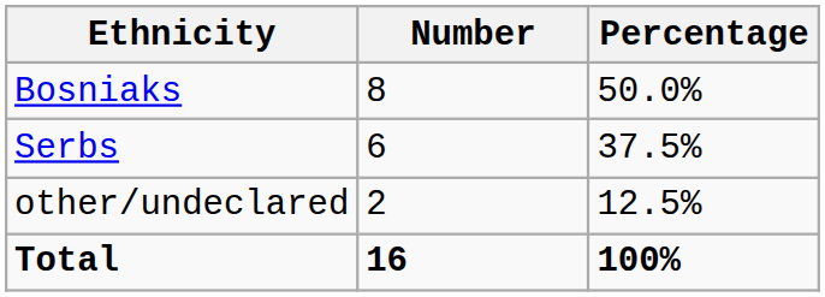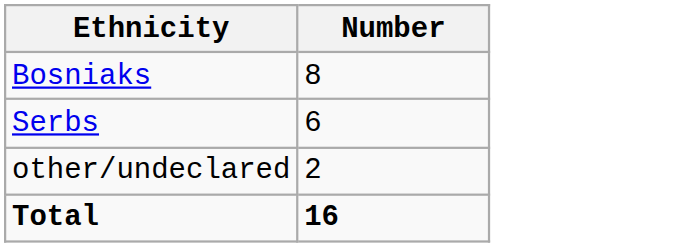 <table class="wikitable">
 <tr>
 <th width="100px">Ethnicity</th>
 <th width="80px">Number</th>
-<th width="80px">Percentage</th>
 </tr>
 <tr>
 <td><a href='#'>Bosniaks</a></td>
 <td>8</td>
-<td>50.0%</td>
 </tr>
 <tr>
 <td><a href='#'>Serbs</a></td>
 <td>6</td>
-<td>37.5%</td>
 </tr>
 <tr>
 <td>other/undeclared</td>
 <td>2</td>
-<td>12.5%</td>
 </tr>
 <tr>
 <td><strong>Total</strong></td>
 <td><strong>16</strong></td>
-<td><strong>100%</strong></td>
 </tr>
 </table>
